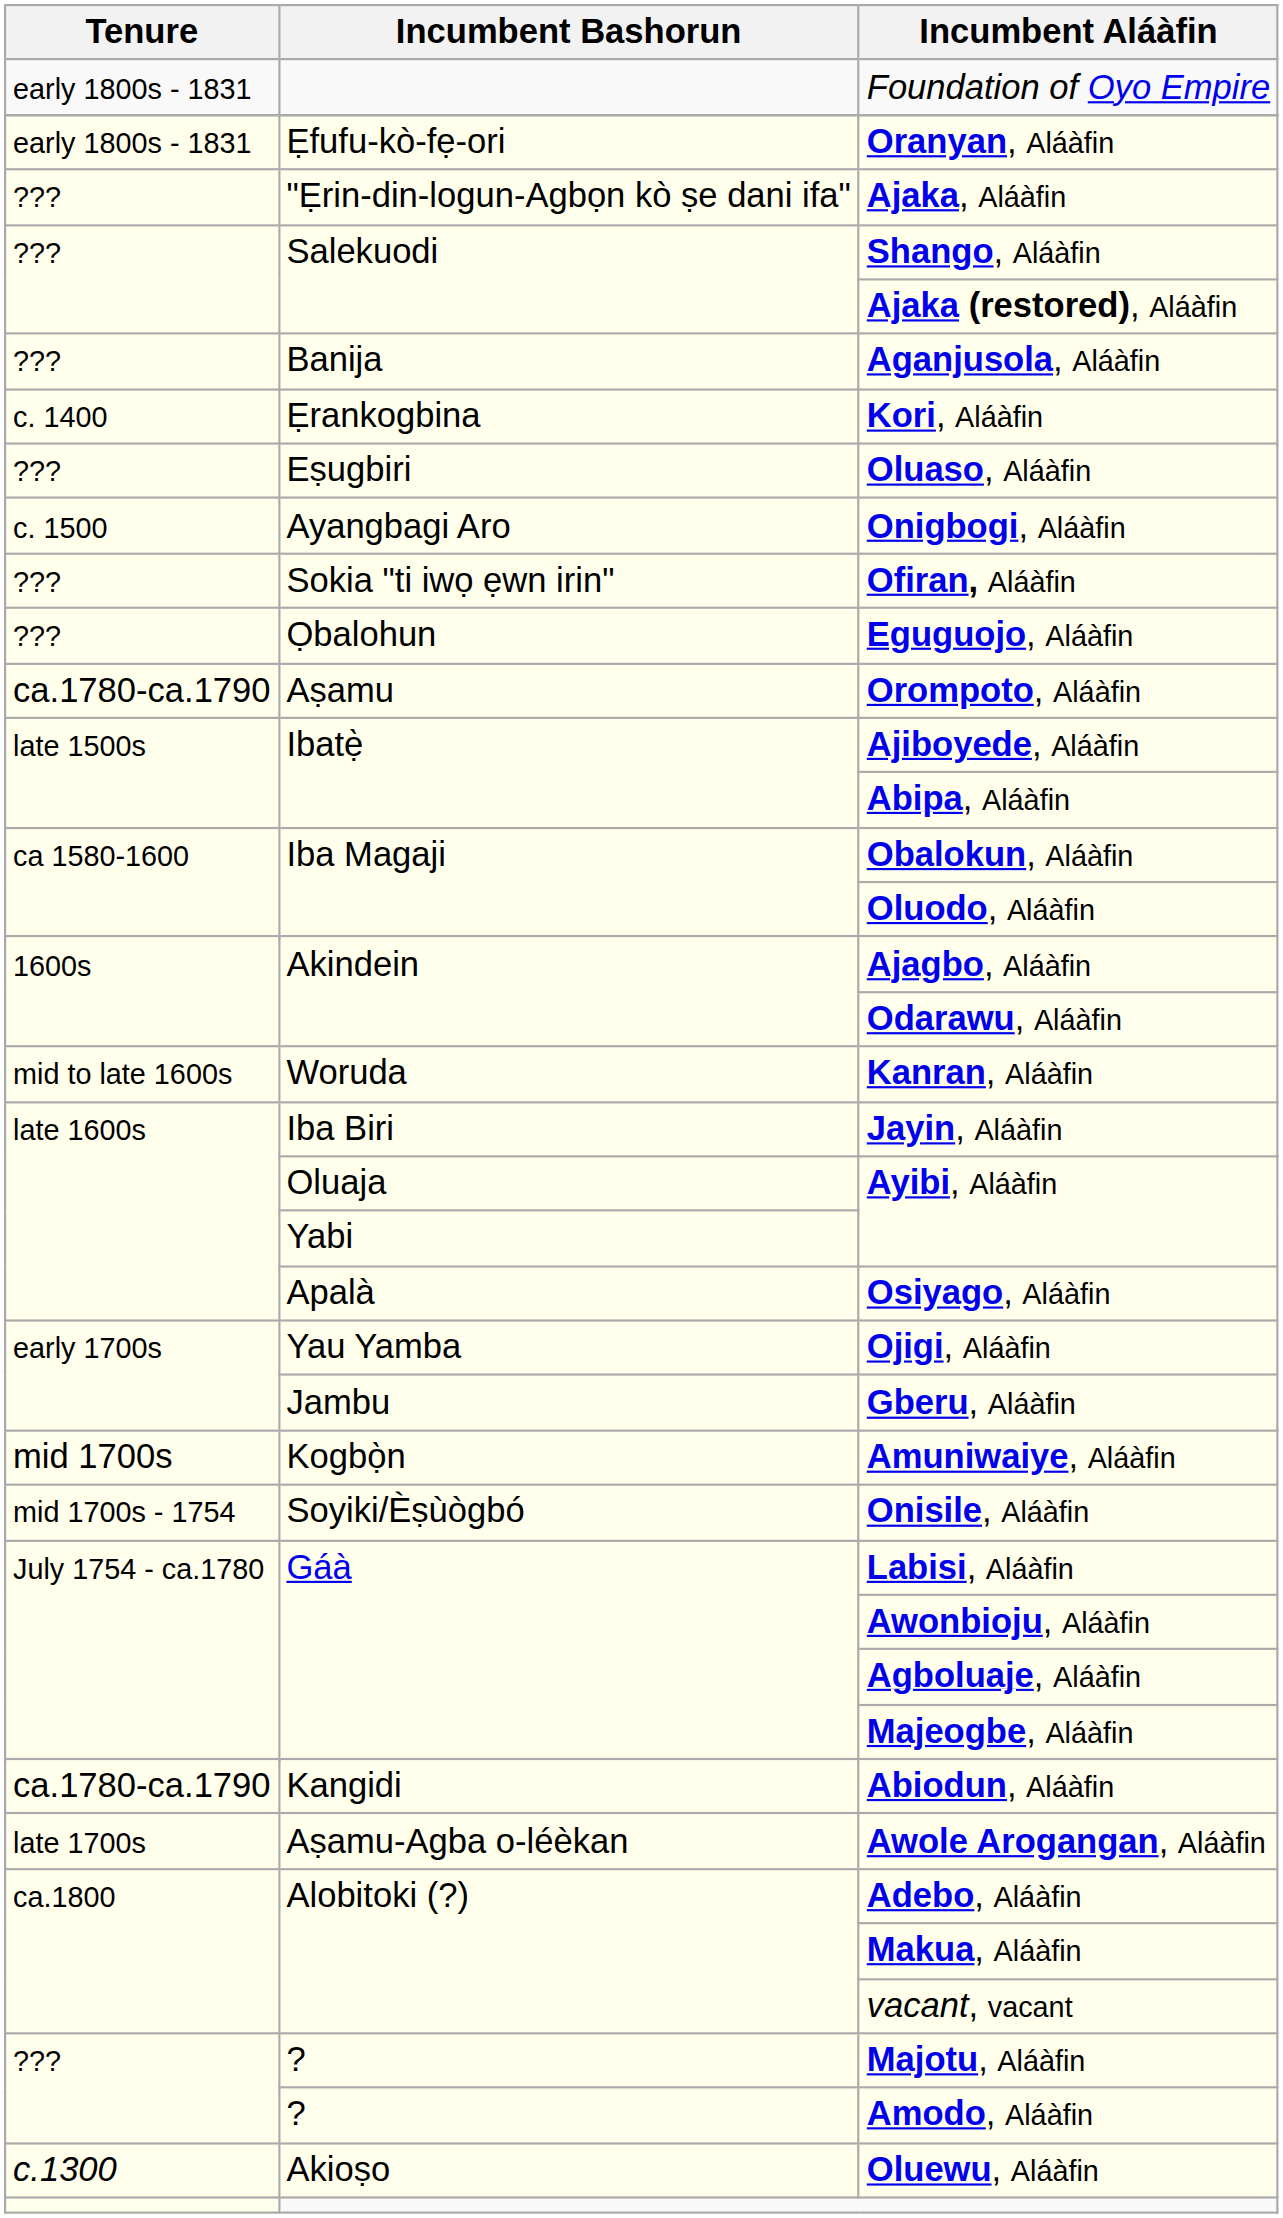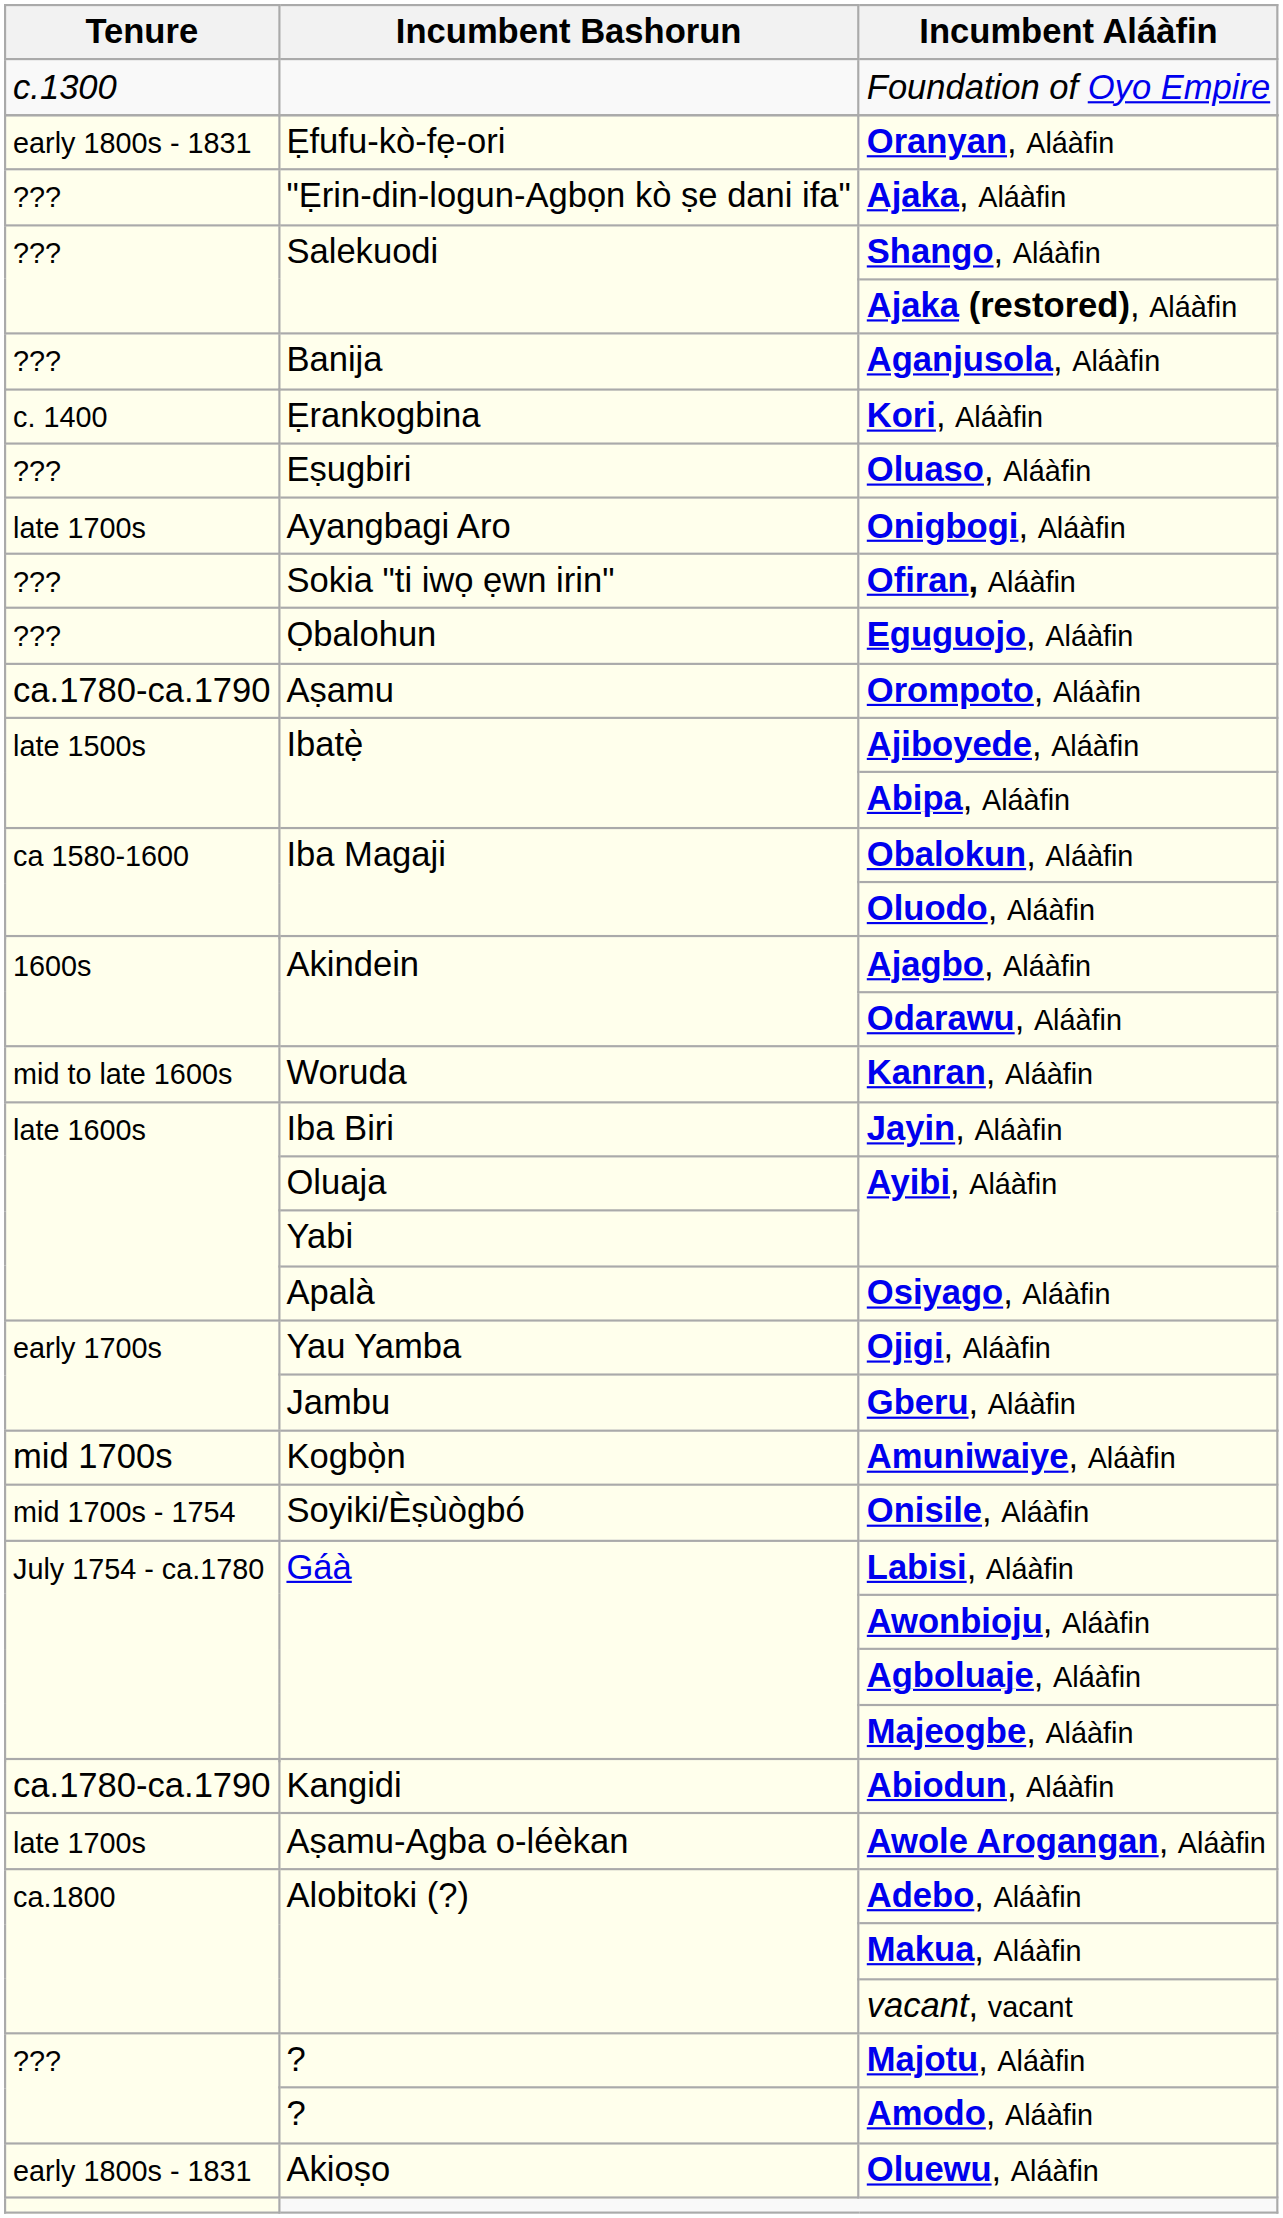 <table class="wikitable">
 <tr align="left">
 <th>Tenure</th>
 <th>Incumbent Bashorun</th>
 <th>Incumbent Aláàfin</th>
 </tr>
 <tr valign="top">
-<td><small>early 1800s - 1831</small></td>
+<td><em>c.1300 </em></td>
 <td></td>
 <td><em>Foundation of <a href='#'>Oyo Empire</a></em></td>
 </tr>
 <tr valign="top">
 </tr>
 <tr valign="top" bgcolor="#ffffec">
 <td><small>early 1800s - 1831</small></td>
 <td>Ẹfufu-kò-fẹ-ori</td>
 <td><strong><a href='#'>Oranyan</a></strong>, <small>Aláàfin</small></td>
 </tr>
 <tr valign="top" bgcolor="#ffffec">
 <td><small>??? </small></td>
 <td>"Ẹrin-din-logun-Agbọn kò ṣe dani ifa"</td>
 <td><strong><a href='#'>Ajaka</a></strong>, <small>Aláàfin</small></td>
 </tr>
 <tr valign="top" bgcolor="#ffffec">
 <td rowspan="2"><small>??? </small></td>
 <td rowspan="2">Salekuodi</td>
 <td><strong><a href='#'>Shango</a></strong>, <small>Aláàfin</small></td>
 </tr>
 <tr valign="top" bgcolor="#ffffec">
 <td><strong><a href='#'>Ajaka</a> (restored)</strong>, <small>Aláàfin</small></td>
 </tr>
 <tr valign="top" bgcolor="#ffffec">
 <td><small>??? </small></td>
 <td>Banija</td>
 <td rowspan="2"><strong><a href='#'>Aganjusola</a></strong>, <small>Aláàfin</small></td>
 </tr>
 <tr valign="top" bgcolor="#ffffec">
 <td rowspan="2"><small> c. 1400 </small></td>
 <td rowspan="2">Ẹrankogbina</td>
 </tr>
 <tr valign="top" bgcolor="#ffffec">
 <td rowspan="2"><strong><a href='#'>Kori</a></strong>, <small>Aláàfin</small></td>
 </tr>
 <tr valign="top" bgcolor="#ffffec">
 <td rowspan="2"><small>??? </small></td>
 <td rowspan="2">Eṣugbiri</td>
 </tr>
 <tr valign="top" bgcolor="#ffffec">
 <td><strong><a href='#'>Oluaso</a></strong>, <small>Aláàfin</small></td>
 </tr>
 <tr valign="top" bgcolor="#ffffec">
-<td><small>c. 1500</small></td>
+<td><small>late 1700s</small></td>
 <td>Ayangbagi Aro</td>
 <td><strong><a href='#'>Onigbogi</a></strong>, <small>Aláàfin</small></td>
 </tr>
 <tr valign="top" bgcolor="#ffffec">
 <td><small>??? </small></td>
 <td>Sokia "ti iwọ ẹwn irin"</td>
 <td><strong><a href='#'>Ofiran</a>,</strong> <small>Aláàfin</small></td>
 </tr>
 <tr valign="top" bgcolor="#ffffec">
 <td><small>??? </small></td>
 <td>Ọbalohun</td>
 <td><strong><a href='#'>Eguguojo</a></strong>, <small>Aláàfin</small></td>
 </tr>
 <tr valign="top" bgcolor="#ffffec">
 <td>ca.1780-ca.1790</td>
 <td>Aṣamu</td>
 <td><strong><a href='#'>Orompoto</a></strong>, <small>Aláàfin</small></td>
 </tr>
 <tr valign="top" bgcolor="#ffffec">
 <td rowspan="2"><small>late 1500s</small></td>
 <td rowspan="2">Ibatẹ̀</td>
 <td><strong><a href='#'>Ajiboyede</a></strong>, <small>Aláàfin</small></td>
 </tr>
 <tr valign="top" bgcolor="#ffffec">
 <td><strong><a href='#'>Abipa</a></strong>, <small>Aláàfin</small></td>
 </tr>
 <tr valign="top" bgcolor="#ffffec">
 <td rowspan="3"><small>ca 1580-1600</small></td>
 <td rowspan="3">Iba Magaji</td>
 <td><strong><a href='#'>Obalokun</a></strong>, <small>Aláàfin</small></td>
 </tr>
 <tr valign="top" bgcolor="#ffffec">
 <td><strong><a href='#'>Oluodo</a></strong>, <small>Aláàfin</small></td>
 </tr>
 <tr valign="top" bgcolor="#ffffec">
 <td rowspan="2"><strong><a href='#'>Ajagbo</a></strong>, <small>Aláàfin</small></td>
 </tr>
 <tr valign="top" bgcolor="#ffffec">
 <td rowspan="2"><small>1600s</small></td>
 <td rowspan="2">Akindein</td>
 </tr>
 <tr valign="top" bgcolor="#ffffec">
 <td><strong><a href='#'>Odarawu</a></strong>, <small>Aláàfin</small></td>
 </tr>
 <tr valign="top" bgcolor="#ffffec">
 <td rowspan="2"><small>mid to late 1600s</small></td>
 <td rowspan="2">Woruda</td>
 <td><strong><a href='#'>Kanran</a></strong>, <small>Aláàfin</small></td>
 </tr>
 <tr valign="top" bgcolor="#ffffec">
 <td rowspan="2"><strong><a href='#'>Jayin</a></strong>, <small>Aláàfin</small></td>
 </tr>
 <tr valign="top" bgcolor="#ffffec">
 <td rowspan="5"><small>late 1600s</small></td>
 <td rowspan="2">Iba Biri</td>
 </tr>
 <tr valign="top" bgcolor="#ffffec">
 <td rowspan="3"><strong><a href='#'>Ayibi</a></strong>, <small>Aláàfin</small></td>
 </tr>
 <tr valign="top" bgcolor="#ffffec">
 <td>Oluaja</td>
 </tr>
 <tr valign="top" bgcolor="#ffffec">
 <td>Yabi</td>
 </tr>
 <tr valign="top" bgcolor="#ffffec">
 <td>Apalà</td>
 <td><strong><a href='#'>Osiyago</a></strong>, <small>Aláàfin</small></td>
 </tr>
 <tr valign="top" bgcolor="#ffffec">
 <td rowspan="3"><small>early 1700s</small></td>
 <td>Yau Yamba</td>
 <td><strong><a href='#'>Ojigi</a></strong>, <small>Aláàfin</small></td>
 </tr>
 <tr valign="top" bgcolor="#ffffec">
 <td rowspan="2">Jambu</td>
 <td><strong><a href='#'>Gberu</a></strong>, <small>Aláàfin</small></td>
 </tr>
 <tr valign="top" bgcolor="#ffffec">
 <td rowspan="2"><strong><a href='#'>Amuniwaiye</a></strong>, <small>Aláàfin</small></td>
 </tr>
 <tr valign="top" bgcolor="#ffffec">
 <td>mid 1700s</td>
 <td>Kogbọ̀n</td>
 </tr>
 <tr valign="top" bgcolor="#ffffec">
 <td><small>mid 1700s - 1754</small></td>
 <td>Soyiki/Èṣùògbó</td>
 <td><strong><a href='#'>Onisile</a></strong>, <small>Aláàfin</small></td>
 </tr>
 <tr valign="top" bgcolor="#ffffec">
 <td rowspan="5"><small>July 1754 - ca.1780</small></td>
 <td rowspan="5"><a href='#'>Gáà</a></td>
 <td><strong><a href='#'>Labisi</a></strong>, <small>Aláàfin</small></td>
 </tr>
 <tr valign="top" bgcolor="#ffffec">
 <td><strong><a href='#'>Awonbioju</a></strong>, <small>Aláàfin</small></td>
 </tr>
 <tr valign="top" bgcolor="#ffffec">
 <td><strong><a href='#'>Agboluaje</a></strong>, <small>Aláàfin</small></td>
 </tr>
 <tr valign="top" bgcolor="#ffffec">
 <td><strong><a href='#'>Majeogbe</a></strong>, <small>Aláàfin</small></td>
 </tr>
 <tr valign="top" bgcolor="#ffffec">
 <td rowspan="2"><strong><a href='#'>Abiodun</a></strong>, <small>Aláàfin</small></td>
 </tr>
 <tr valign="top" bgcolor="#ffffec">
 <td>ca.1780-ca.1790</td>
 <td>Kangidi</td>
 </tr>
 <tr valign="top" bgcolor="#ffffec">
 <td><small>late 1700s</small></td>
 <td>Aṣamu-Agba o-léèkan</td>
 <td><strong><a href='#'>Awole Arogangan</a></strong>, <small>Aláàfin</small></td>
 </tr>
 <tr valign="top" bgcolor="#ffffec">
 <td rowspan="3"><small>ca.1800</small></td>
 <td rowspan="3">Alobitoki (?)</td>
 <td><strong><a href='#'>Adebo</a></strong>, <small>Aláàfin</small></td>
 </tr>
 <tr valign="top" bgcolor="#ffffec">
 <td><strong><a href='#'>Makua</a></strong>, <small>Aláàfin</small></td>
 </tr>
 <tr valign="top" bgcolor="#ffffec">
 <td><em>vacant</em>, <small>vacant</small></td>
 </tr>
 <tr valign="top" bgcolor="#ffffec">
 <td rowspan="2"><small>???</small></td>
 <td>?</td>
 <td><strong><a href='#'>Majotu</a></strong>, <small>Aláàfin</small></td>
 </tr>
 <tr valign="top" bgcolor="#ffffec">
 <td>?</td>
 <td><strong><a href='#'>Amodo</a></strong>, <small>Aláàfin</small></td>
 </tr>
 <tr valign="top" bgcolor="#ffffec">
-<td><em>c.1300 </em></td>
+<td><small>early 1800s - 1831</small></td>
 <td>Akioṣo</td>
 <td><strong><a href='#'>Oluewu</a></strong>, <small>Aláàfin</small></td>
 </tr>
 <tr valign="top" bgcolor="#ffffec">
 <td></td>
 </tr>
 </table>
